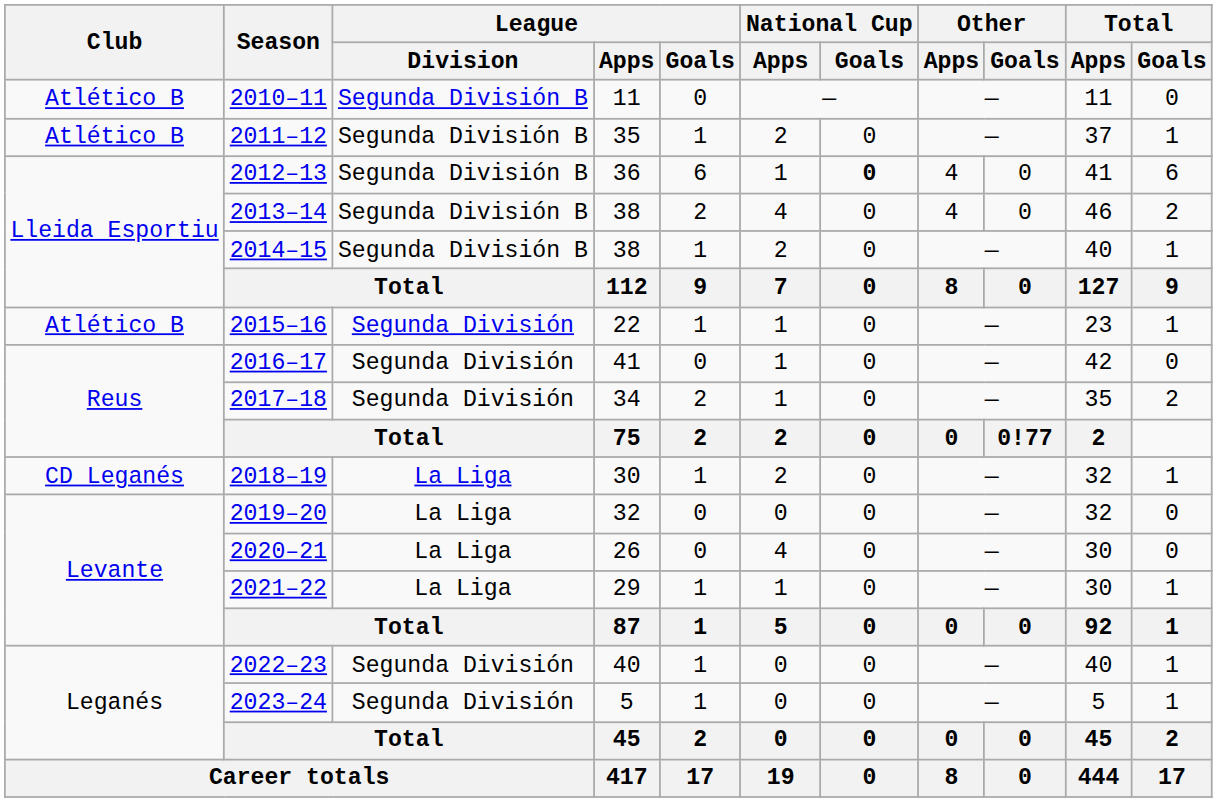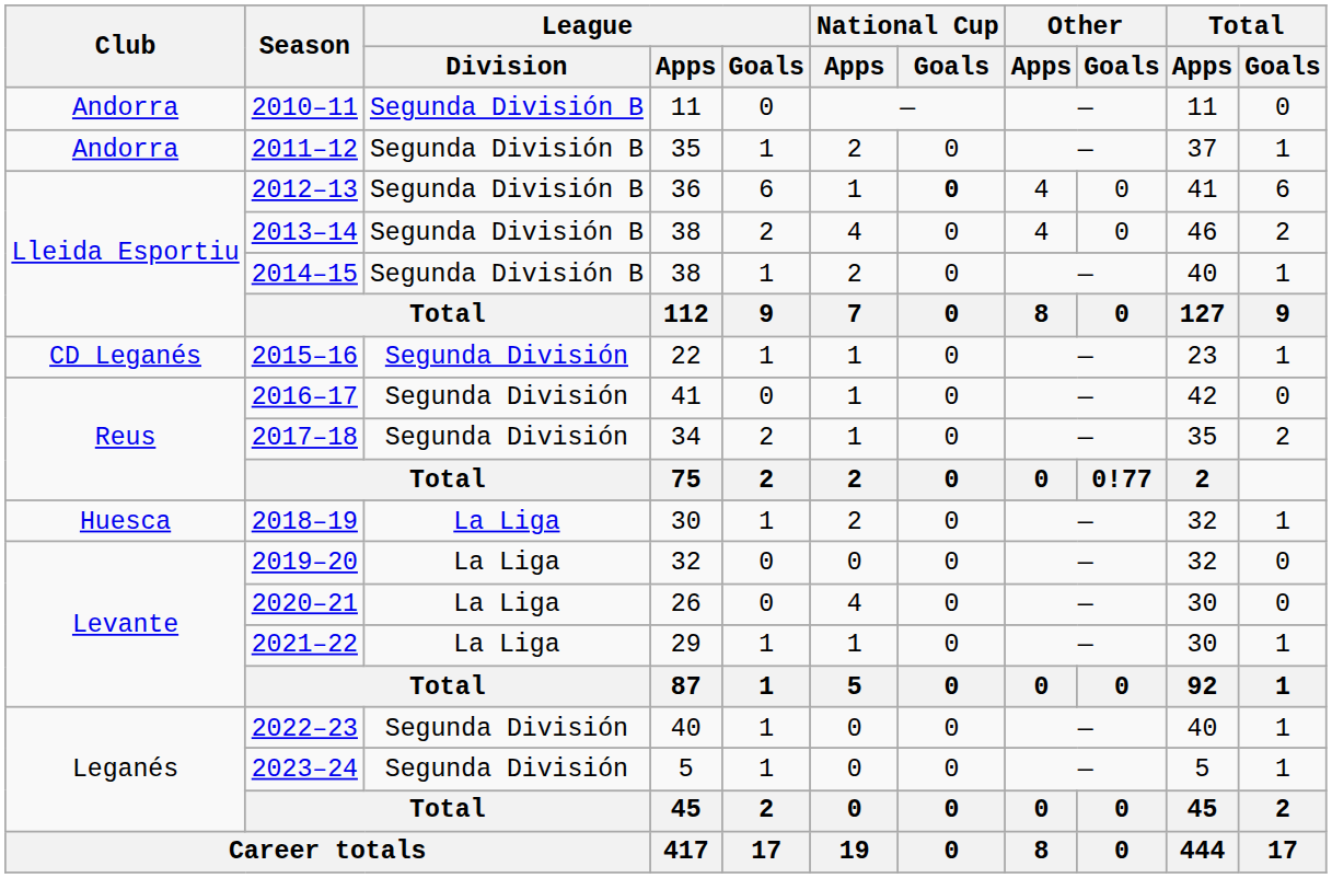 <table class="wikitable" style="text-align:center">
 <tr>
 <th rowspan="2">Club</th>
 <th rowspan="2">Season</th>
 <th colspan="3">League</th>
 <th colspan="2">National Cup</th>
 <th colspan="2">Other</th>
 <th colspan="2">Total</th>
 </tr>
 <tr>
 <th>Division</th>
 <th>Apps</th>
 <th>Goals</th>
 <th>Apps</th>
 <th>Goals</th>
 <th>Apps</th>
 <th>Goals</th>
 <th>Apps</th>
 <th>Goals</th>
 </tr>
 <tr>
-<td><a href='#'>Atlético B</a></td>
+<td><a href='#'>Andorra</a></td>
 <td><a href='#'>2010–11</a></td>
 <td><a href='#'>Segunda División B</a></td>
 <td>11</td>
 <td>0</td>
 <td colspan="2">—</td>
 <td colspan="2">—</td>
 <td>11</td>
 <td>0</td>
 </tr>
 <tr>
-<td><a href='#'>Atlético B</a></td>
+<td><a href='#'>Andorra</a></td>
 <td><a href='#'>2011–12</a></td>
 <td>Segunda División B</td>
 <td>35</td>
 <td>1</td>
 <td>2</td>
 <td>0</td>
 <td colspan="2">—</td>
 <td>37</td>
 <td>1</td>
 </tr>
 <tr>
 <td rowspan="4"><a href='#'>Lleida Esportiu</a></td>
 <td><a href='#'>2012–13</a></td>
 <td>Segunda División B</td>
 <td>36</td>
 <td>6</td>
 <td>1</td>
 <td><strong>0</strong></td>
 <td>4</td>
 <td>0</td>
 <td>41</td>
 <td>6</td>
 </tr>
 <tr>
 <td><a href='#'>2013–14</a></td>
 <td>Segunda División B</td>
 <td>38</td>
 <td>2</td>
 <td>4</td>
 <td>0</td>
 <td>4</td>
 <td>0</td>
 <td>46</td>
 <td>2</td>
 </tr>
 <tr>
 <td><a href='#'>2014–15</a></td>
 <td>Segunda División B</td>
 <td>38</td>
 <td>1</td>
 <td>2</td>
 <td>0</td>
 <td colspan="2">—</td>
 <td>40</td>
 <td>1</td>
 </tr>
 <tr>
 <th colspan="2">Total</th>
 <th>112</th>
 <th>9</th>
 <th>7</th>
 <th>0</th>
 <th>8</th>
 <th>0</th>
 <th>127</th>
 <th>9</th>
 </tr>
 <tr>
-<td><a href='#'>Atlético B</a></td>
+<td><a href='#'>CD Leganés</a></td>
 <td><a href='#'>2015–16</a></td>
 <td><a href='#'>Segunda División</a></td>
 <td>22</td>
 <td>1</td>
 <td>1</td>
 <td>0</td>
 <td colspan="2">—</td>
 <td>23</td>
 <td>1</td>
 </tr>
 <tr>
 <td rowspan="3"><a href='#'>Reus</a></td>
 <td><a href='#'>2016–17</a></td>
 <td>Segunda División</td>
 <td>41</td>
 <td>0</td>
 <td>1</td>
 <td>0</td>
 <td colspan="2">—</td>
 <td>42</td>
 <td>0</td>
 </tr>
 <tr>
 <td><a href='#'>2017–18</a></td>
 <td>Segunda División</td>
 <td>34</td>
 <td>2</td>
 <td>1</td>
 <td>0</td>
 <td colspan="2">—</td>
 <td>35</td>
 <td>2</td>
 </tr>
 <tr>
 <th colspan="2">Total</th>
 <th>75</th>
 <th>2</th>
 <th>2</th>
 <th>0</th>
 <th>0</th>
 <th>0!77</th>
 <th>2</th>
 </tr>
 <tr>
-<td><a href='#'>CD Leganés</a></td>
+<td><a href='#'>Huesca</a></td>
 <td><a href='#'>2018–19</a></td>
 <td><a href='#'>La Liga</a></td>
 <td>30</td>
 <td>1</td>
 <td>2</td>
 <td>0</td>
 <td colspan="2">—</td>
 <td>32</td>
 <td>1</td>
 </tr>
 <tr>
 <td rowspan="4"><a href='#'>Levante</a></td>
 <td><a href='#'>2019–20</a></td>
 <td>La Liga</td>
 <td>32</td>
 <td>0</td>
 <td>0</td>
 <td>0</td>
 <td colspan="2">—</td>
 <td>32</td>
 <td>0</td>
 </tr>
 <tr>
 <td><a href='#'>2020–21</a></td>
 <td>La Liga</td>
 <td>26</td>
 <td>0</td>
 <td>4</td>
 <td>0</td>
 <td colspan="2">—</td>
 <td>30</td>
 <td>0</td>
 </tr>
 <tr>
 <td><a href='#'>2021–22</a></td>
 <td>La Liga</td>
 <td>29</td>
 <td>1</td>
 <td>1</td>
 <td>0</td>
 <td colspan="2">—</td>
 <td>30</td>
 <td>1</td>
 </tr>
 <tr>
 <th colspan="2">Total</th>
 <th>87</th>
 <th>1</th>
 <th>5</th>
 <th>0</th>
 <th>0</th>
 <th>0</th>
 <th>92</th>
 <th>1</th>
 </tr>
 <tr>
 <td rowspan="3">Leganés</td>
 <td><a href='#'>2022–23</a></td>
 <td>Segunda División</td>
 <td>40</td>
 <td>1</td>
 <td>0</td>
 <td>0</td>
 <td colspan="2">—</td>
 <td>40</td>
 <td>1</td>
 </tr>
 <tr>
 <td><a href='#'>2023–24</a></td>
 <td>Segunda División</td>
 <td>5</td>
 <td>1</td>
 <td>0</td>
 <td>0</td>
 <td colspan="2">—</td>
 <td>5</td>
 <td>1</td>
 </tr>
 <tr>
 <th colspan="2">Total</th>
 <th>45</th>
 <th>2</th>
 <th>0</th>
 <th>0</th>
 <th>0</th>
 <th>0</th>
 <th>45</th>
 <th>2</th>
 </tr>
 <tr>
 <th colspan="3">Career totals</th>
 <th>417</th>
 <th>17</th>
 <th>19</th>
 <th>0</th>
 <th>8</th>
 <th>0</th>
 <th>444</th>
 <th>17</th>
 </tr>
 </table>
